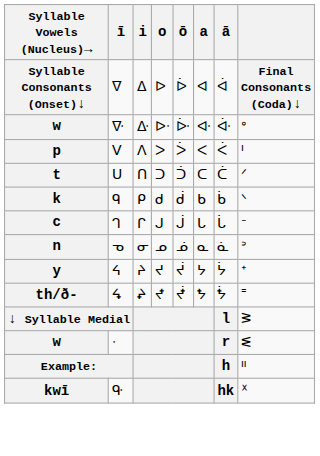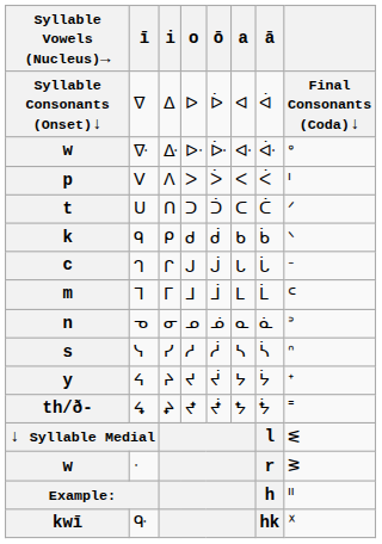 <table class="wikitable">
 <tr>
 <th><small>Syllable<br>Vowels<br>(Nucleus)</small>→</th>
 <th>ī</th>
 <th>i</th>
 <th>o</th>
 <th>ō</th>
 <th>a</th>
 <th>ā</th>
 <th></th>
 </tr>
 <tr>
 <th><small>Syllable<br>Consonants<br>(Onset)</small>↓</th>
 <td>ᐁ</td>
 <td>ᐃ</td>
 <td>ᐅ</td>
 <td>ᐆ</td>
 <td>ᐊ</td>
 <td>ᐋ</td>
 <th><small>Final<br>Consonants<br>(Coda)</small>↓</th>
 </tr>
 <tr>
 <th>w</th>
 <td>ᐍ</td>
 <td>ᐏ</td>
 <td>ᐅᐧ</td>
 <td>ᐕ</td>
 <td>ᐘ</td>
 <td>ᐚ</td>
 <td>ᐤ</td>
 </tr>
 <tr>
 <th>p</th>
 <td>ᐯ</td>
 <td>ᐱ</td>
 <td>ᐳ</td>
 <td>ᐴ</td>
 <td>ᐸ</td>
 <td>ᐹ</td>
 <td>ᑊ</td>
 </tr>
 <tr>
 <th>t</th>
 <td>ᑌ</td>
 <td>ᑎ</td>
 <td>ᑐ</td>
 <td>ᑑ</td>
 <td>ᑕ</td>
 <td>ᑖ</td>
 <td>ᐟ</td>
 </tr>
 <tr>
 <th>k</th>
 <td>ᑫ</td>
 <td>ᑭ</td>
 <td>ᑯ</td>
 <td>ᑰ</td>
 <td>ᑲ</td>
 <td>ᑳ</td>
 <td>ᐠ</td>
 </tr>
 <tr>
 <th>c</th>
 <td>ᒉ</td>
 <td>ᒋ</td>
 <td>ᒍ</td>
 <td>ᒎ</td>
 <td>ᒐ</td>
 <td>ᒑ</td>
 <td>ᐨ</td>
 </tr>
 <tr>
+<th>m</th>
+<td>ᒣ</td>
+<td>ᒥ</td>
+<td>ᒧ</td>
+<td>ᒨ</td>
+<td>ᒪ</td>
+<td>ᒫ</td>
+<td>ᒼ</td>
+</tr>
+<tr>
 <th>n</th>
 <td>ᓀ</td>
 <td>ᓂ</td>
 <td>ᓄ</td>
 <td>ᓅ</td>
 <td>ᓇ</td>
 <td>ᓈ</td>
 <td>ᐣ</td>
+</tr>
+<tr>
+<th>s</th>
+<td>ᓭ</td>
+<td>ᓯ</td>
+<td>ᓱ</td>
+<td>ᓲ</td>
+<td>ᓴ</td>
+<td>ᓵ</td>
+<td>ᐢ</td>
 </tr>
 <tr>
 <th>y</th>
 <td>ᔦ</td>
 <td>ᔨ</td>
 <td>ᔪ</td>
 <td>ᔫ</td>
 <td>ᔭ</td>
 <td>ᔮ</td>
 <td>ᕀ</td>
 </tr>
 <tr>
 <th>th/ð-</th>
 <td>ᖧ</td>
 <td>ᖨ</td>
 <td>ᖪ</td>
 <td>ᖫ</td>
 <td>ᖬ</td>
 <td>ᖭ</td>
 <td>ᙾ</td>
 </tr>
 <tr>
 <th colspan="2">↓ <small>Syllable Medial</small></th>
 <th colspan=4></th>
 <th>l</th>
-<td>ᕒ</td>
+<td>ᓬ</td>
 </tr>
 <tr>
 <th>w</th>
 <td>ᐧ</td>
 <th colspan=4></th>
 <th>r</th>
-<td>ᓬ</td>
+<td>ᕒ</td>
 </tr>
 <tr>
 <th colspan=2><small>Example:</small></th>
 <th colspan=4></th>
 <th>h</th>
 <td>ᐦ</td>
 </tr>
 <tr>
 <th>kwī</th>
 <td>ᑵ</td>
 <th colspan=4></th>
 <th>hk</th>
 <td>ᕁ</td>
 </tr>
 </table>
